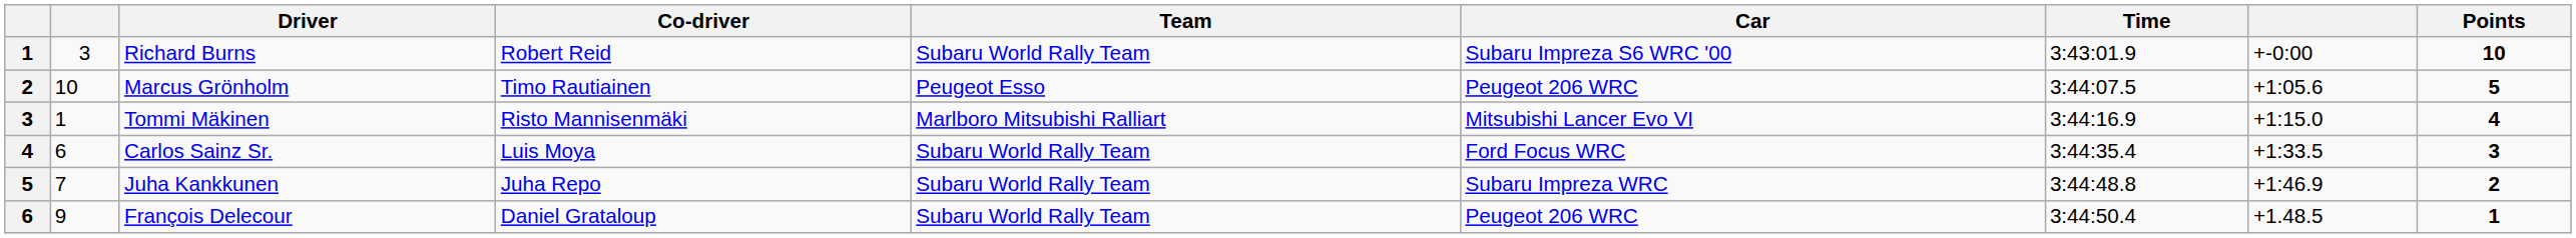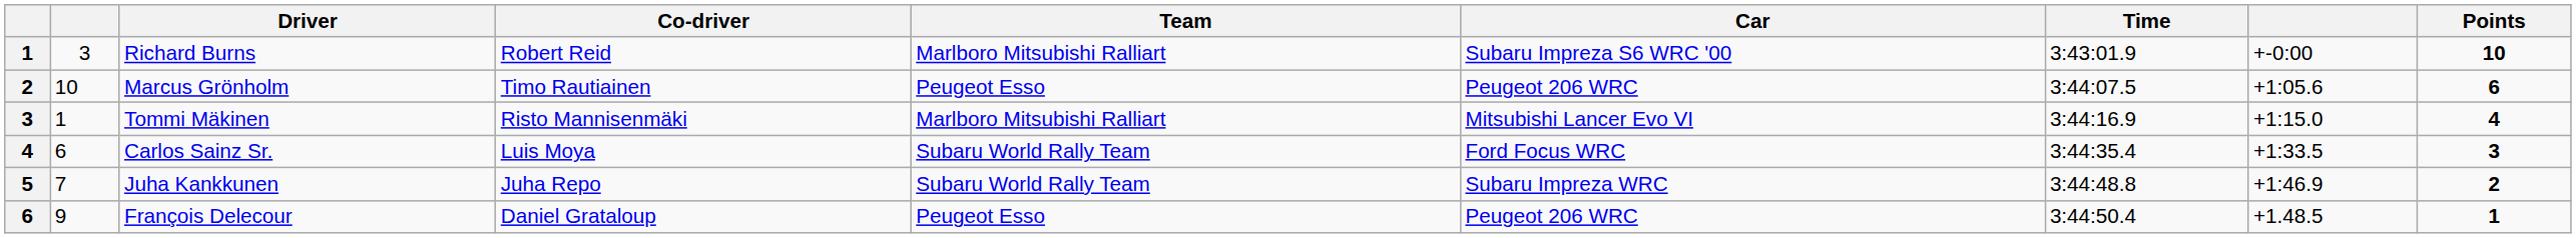 <table class="wikitable" width="85%" style="font-size: 85%;">
 <tr>
 <th></th>
 <th></th>
 <th>Driver</th>
 <th>Co-driver</th>
 <th>Team</th>
 <th>Car</th>
 <th>Time</th>
 <th></th>
 <th>Points</th>
 </tr>
 <tr>
 <th>1</th>
 <td align="center">3</td>
 <td> <a href='#'>Richard Burns</a></td>
 <td> <a href='#'>Robert Reid</a></td>
-<td><a href='#'>Subaru World Rally Team</a></td>
+<td> <a href='#'>Marlboro Mitsubishi Ralliart</a></td>
 <td><a href='#'>Subaru Impreza S6 WRC '00</a></td>
 <td>3:43:01.9</td>
 <td>+-0:00</td>
 <td align="center"><strong>10</strong></td>
 </tr>
 <tr>
 <th>2</th>
 <td>10</td>
 <td> <a href='#'>Marcus Grönholm</a></td>
 <td> <a href='#'>Timo Rautiainen</a></td>
 <td> <a href='#'>Peugeot Esso</a></td>
 <td><a href='#'>Peugeot 206 WRC</a></td>
 <td>3:44:07.5</td>
 <td>+1:05.6</td>
-<td align="center"><strong>5</strong></td>
+<td align="center"><strong>6</strong></td>
 </tr>
 <tr>
 <th>3</th>
 <td>1</td>
 <td> <a href='#'>Tommi Mäkinen</a></td>
 <td> <a href='#'>Risto Mannisenmäki</a></td>
 <td> <a href='#'>Marlboro Mitsubishi Ralliart</a></td>
 <td><a href='#'>Mitsubishi Lancer Evo VI</a></td>
 <td>3:44:16.9</td>
 <td>+1:15.0</td>
 <td align="center"><strong>4</strong></td>
 </tr>
 <tr>
 <th>4</th>
 <td>6</td>
 <td> <a href='#'>Carlos Sainz Sr.</a></td>
 <td> <a href='#'>Luis Moya</a></td>
 <td><a href='#'>Subaru World Rally Team</a></td>
 <td><a href='#'>Ford Focus WRC</a></td>
 <td>3:44:35.4</td>
 <td>+1:33.5</td>
 <td align="center"><strong>3</strong></td>
 </tr>
 <tr>
 <th>5</th>
 <td>7</td>
 <td> <a href='#'>Juha Kankkunen</a></td>
 <td> <a href='#'>Juha Repo</a></td>
 <td><a href='#'>Subaru World Rally Team</a></td>
 <td><a href='#'>Subaru Impreza WRC</a></td>
 <td>3:44:48.8</td>
 <td>+1:46.9</td>
 <td align="center"><strong>2</strong></td>
 </tr>
 <tr>
 <th>6</th>
 <td>9</td>
 <td> <a href='#'>François Delecour</a></td>
 <td> <a href='#'>Daniel Grataloup</a></td>
-<td><a href='#'>Subaru World Rally Team</a></td>
+<td> <a href='#'>Peugeot Esso</a></td>
 <td><a href='#'>Peugeot 206 WRC</a></td>
 <td>3:44:50.4</td>
 <td>+1.48.5</td>
 <td align="center"><strong>1</strong></td>
 </tr>
 </table>
